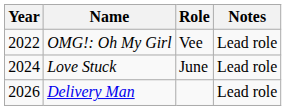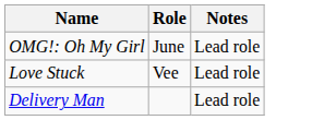 <table class="wikitable">
 <tr>
-<th>Year</th>
 <th>Name</th>
 <th>Role</th>
 <th>Notes</th>
 </tr>
 <tr>
-<td>2022</td>
 <td><em>OMG!: Oh My Girl</em></td>
+<td>June</td>
+<td>Lead role</td>
+</tr>
+<tr>
+<td><em>Love Stuck</em></td>
 <td>Vee</td>
 <td>Lead role</td>
 </tr>
 <tr>
-<td>2024</td>
-<td><em>Love Stuck</em></td>
-<td>June</td>
-<td>Lead role</td>
-</tr>
-<tr>
-<td>2026</td>
 <td><em><a href='#'>Delivery Man</a></em></td>
 <td></td>
 <td>Lead role</td>
 </tr>
 </table>
